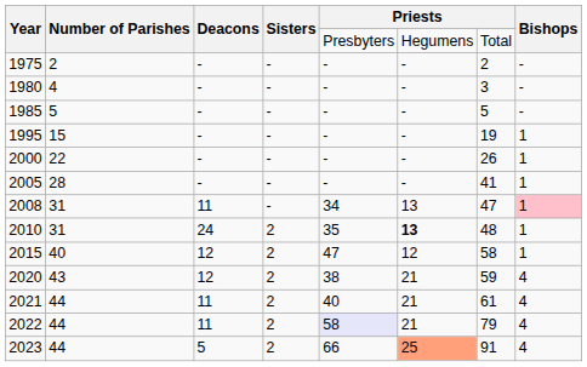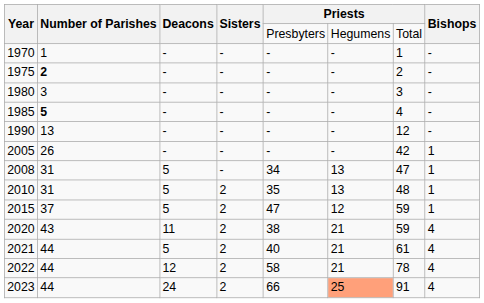 <table class="wikitable">
 <tr>
 <th rowspan="2">Year</th>
 <th rowspan="2">Number of Parishes</th>
 <th rowspan="2">Deacons</th>
 <th rowspan="2">Sisters</th>
 <th colspan="3">Priests</th>
 <th rowspan="2">Bishops</th>
 </tr>
 <tr>
 <td>Presbyters</td>
 <td>Hegumens</td>
 <td>Total</td>
 </tr>
 <tr>
+<td>1970</td>
+<td>1 </td>
+<td>-</td>
+<td>-</td>
+<td>-</td>
+<td>-</td>
+<td>1 </td>
+<td>-</td>
+</tr>
+<tr>
 <td>1975</td>
-<td>2 </td>
+<td><strong>2 </strong></td>
 <td>-</td>
 <td>-</td>
 <td>-</td>
 <td>-</td>
 <td>2 </td>
 <td>-</td>
 </tr>
 <tr>
 <td>1980</td>
-<td>4 </td>
+<td>3 </td>
 <td>-</td>
 <td>-</td>
 <td>-</td>
 <td>-</td>
 <td>3 </td>
 <td>-</td>
 </tr>
 <tr>
 <td>1985</td>
-<td>5 </td>
+<td><strong>5 </strong></td>
 <td>-</td>
 <td>-</td>
 <td>-</td>
 <td>-</td>
-<td>5 </td>
+<td>4 </td>
 <td>-</td>
 </tr>
 <tr>
-<td>1995</td>
-<td>15 </td>
+<td>1990</td>
+<td>13 </td>
 <td>-</td>
 <td>-</td>
 <td>-</td>
 <td>-</td>
-<td>19 </td>
-<td>1</td>
+<td>12 </td>
+<td>-</td>
 </tr>
 <tr>
-<td>2000</td>
-<td>22 </td>
+<td>2005</td>
+<td>26 </td>
 <td>-</td>
 <td>-</td>
 <td>-</td>
 <td>-</td>
-<td>26 </td>
-<td>1</td>
-</tr>
-<tr>
-<td>2005</td>
-<td>28 </td>
-<td>-</td>
-<td>-</td>
-<td>-</td>
-<td>-</td>
-<td>41 </td>
+<td>42 </td>
 <td>1</td>
 </tr>
 <tr>
 <td>2008</td>
 <td>31 </td>
-<td>11 </td>
+<td>5 </td>
 <td>-</td>
 <td>34 </td>
 <td>13 </td>
 <td>47 </td>
-<td style="background: pink;">1</td>
+<td>1</td>
 </tr>
 <tr>
 <td>2010</td>
 <td>31 </td>
-<td>24 </td>
+<td>5 </td>
 <td>2 </td>
 <td>35 </td>
-<td><strong>13 </strong></td>
+<td>13 </td>
 <td>48</td>
 <td>1</td>
 </tr>
 <tr>
 <td>2015</td>
-<td>40 </td>
-<td>12 </td>
+<td>37 </td>
+<td>5 </td>
 <td>2 </td>
 <td>47 </td>
 <td>12 </td>
-<td>58</td>
+<td>59</td>
 <td>1</td>
 </tr>
 <tr>
 <td>2020</td>
 <td>43 </td>
-<td>12 </td>
+<td>11 </td>
 <td>2 </td>
 <td>38 </td>
 <td>21 </td>
 <td>59</td>
 <td>4</td>
 </tr>
 <tr>
 <td>2021</td>
 <td>44 </td>
-<td>11 </td>
+<td>5 </td>
 <td>2 </td>
 <td>40 </td>
 <td>21 </td>
 <td>61</td>
 <td>4</td>
 </tr>
 <tr>
 <td>2022</td>
 <td>44 </td>
-<td>11 </td>
+<td>12 </td>
 <td>2 </td>
-<td style="background: lavender;">58 </td>
+<td>58 </td>
 <td>21 </td>
-<td>79</td>
+<td>78</td>
 <td>4</td>
 </tr>
 <tr>
 <td>2023</td>
 <td>44 </td>
-<td>5 </td>
+<td>24 </td>
 <td>2 </td>
 <td>66 </td>
 <td style="background: lightsalmon;">25 </td>
 <td>91</td>
 <td>4</td>
 </tr>
 </table>
